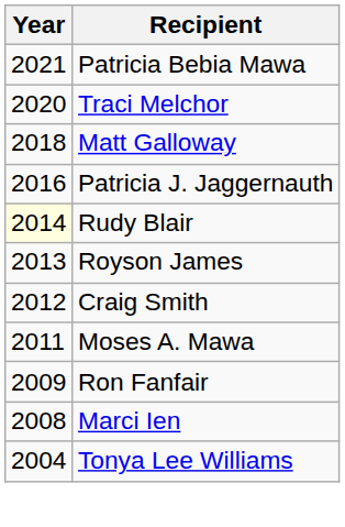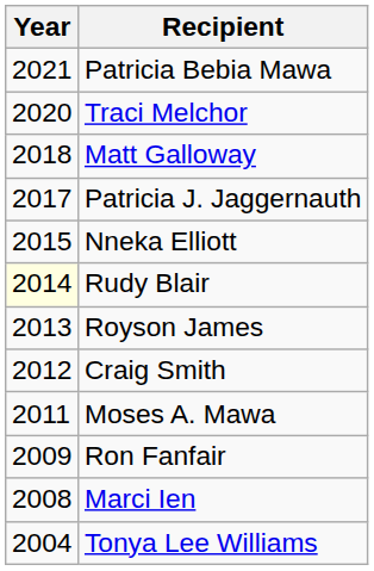 <table class="wikitable sortable">
 <tr>
 <th>Year</th>
 <th>Recipient</th>
 </tr>
 <tr>
 <td>2021</td>
 <td>Patricia Bebia Mawa</td>
 </tr>
 <tr>
 <td>2020</td>
 <td><a href='#'>Traci Melchor</a></td>
 </tr>
 <tr>
 <td>2018</td>
 <td><a href='#'>Matt Galloway</a></td>
 </tr>
 <tr>
-<td>2016</td>
+<td>2017</td>
 <td>Patricia J. Jaggernauth</td>
+</tr>
+<tr>
+<td>2015</td>
+<td>Nneka Elliott</td>
 </tr>
 <tr>
 <td style="background: lightyellow;">2014</td>
 <td>Rudy Blair</td>
 </tr>
 <tr>
 <td>2013</td>
 <td>Royson James</td>
 </tr>
 <tr>
 <td>2012</td>
 <td>Craig Smith</td>
 </tr>
 <tr>
 <td>2011</td>
 <td>Moses A. Mawa</td>
 </tr>
 <tr>
 <td>2009</td>
 <td>Ron Fanfair</td>
 </tr>
 <tr>
 <td>2008</td>
 <td><a href='#'>Marci Ien</a></td>
 </tr>
 <tr>
 <td>2004</td>
 <td><a href='#'>Tonya Lee Williams</a></td>
 </tr>
 </table>
